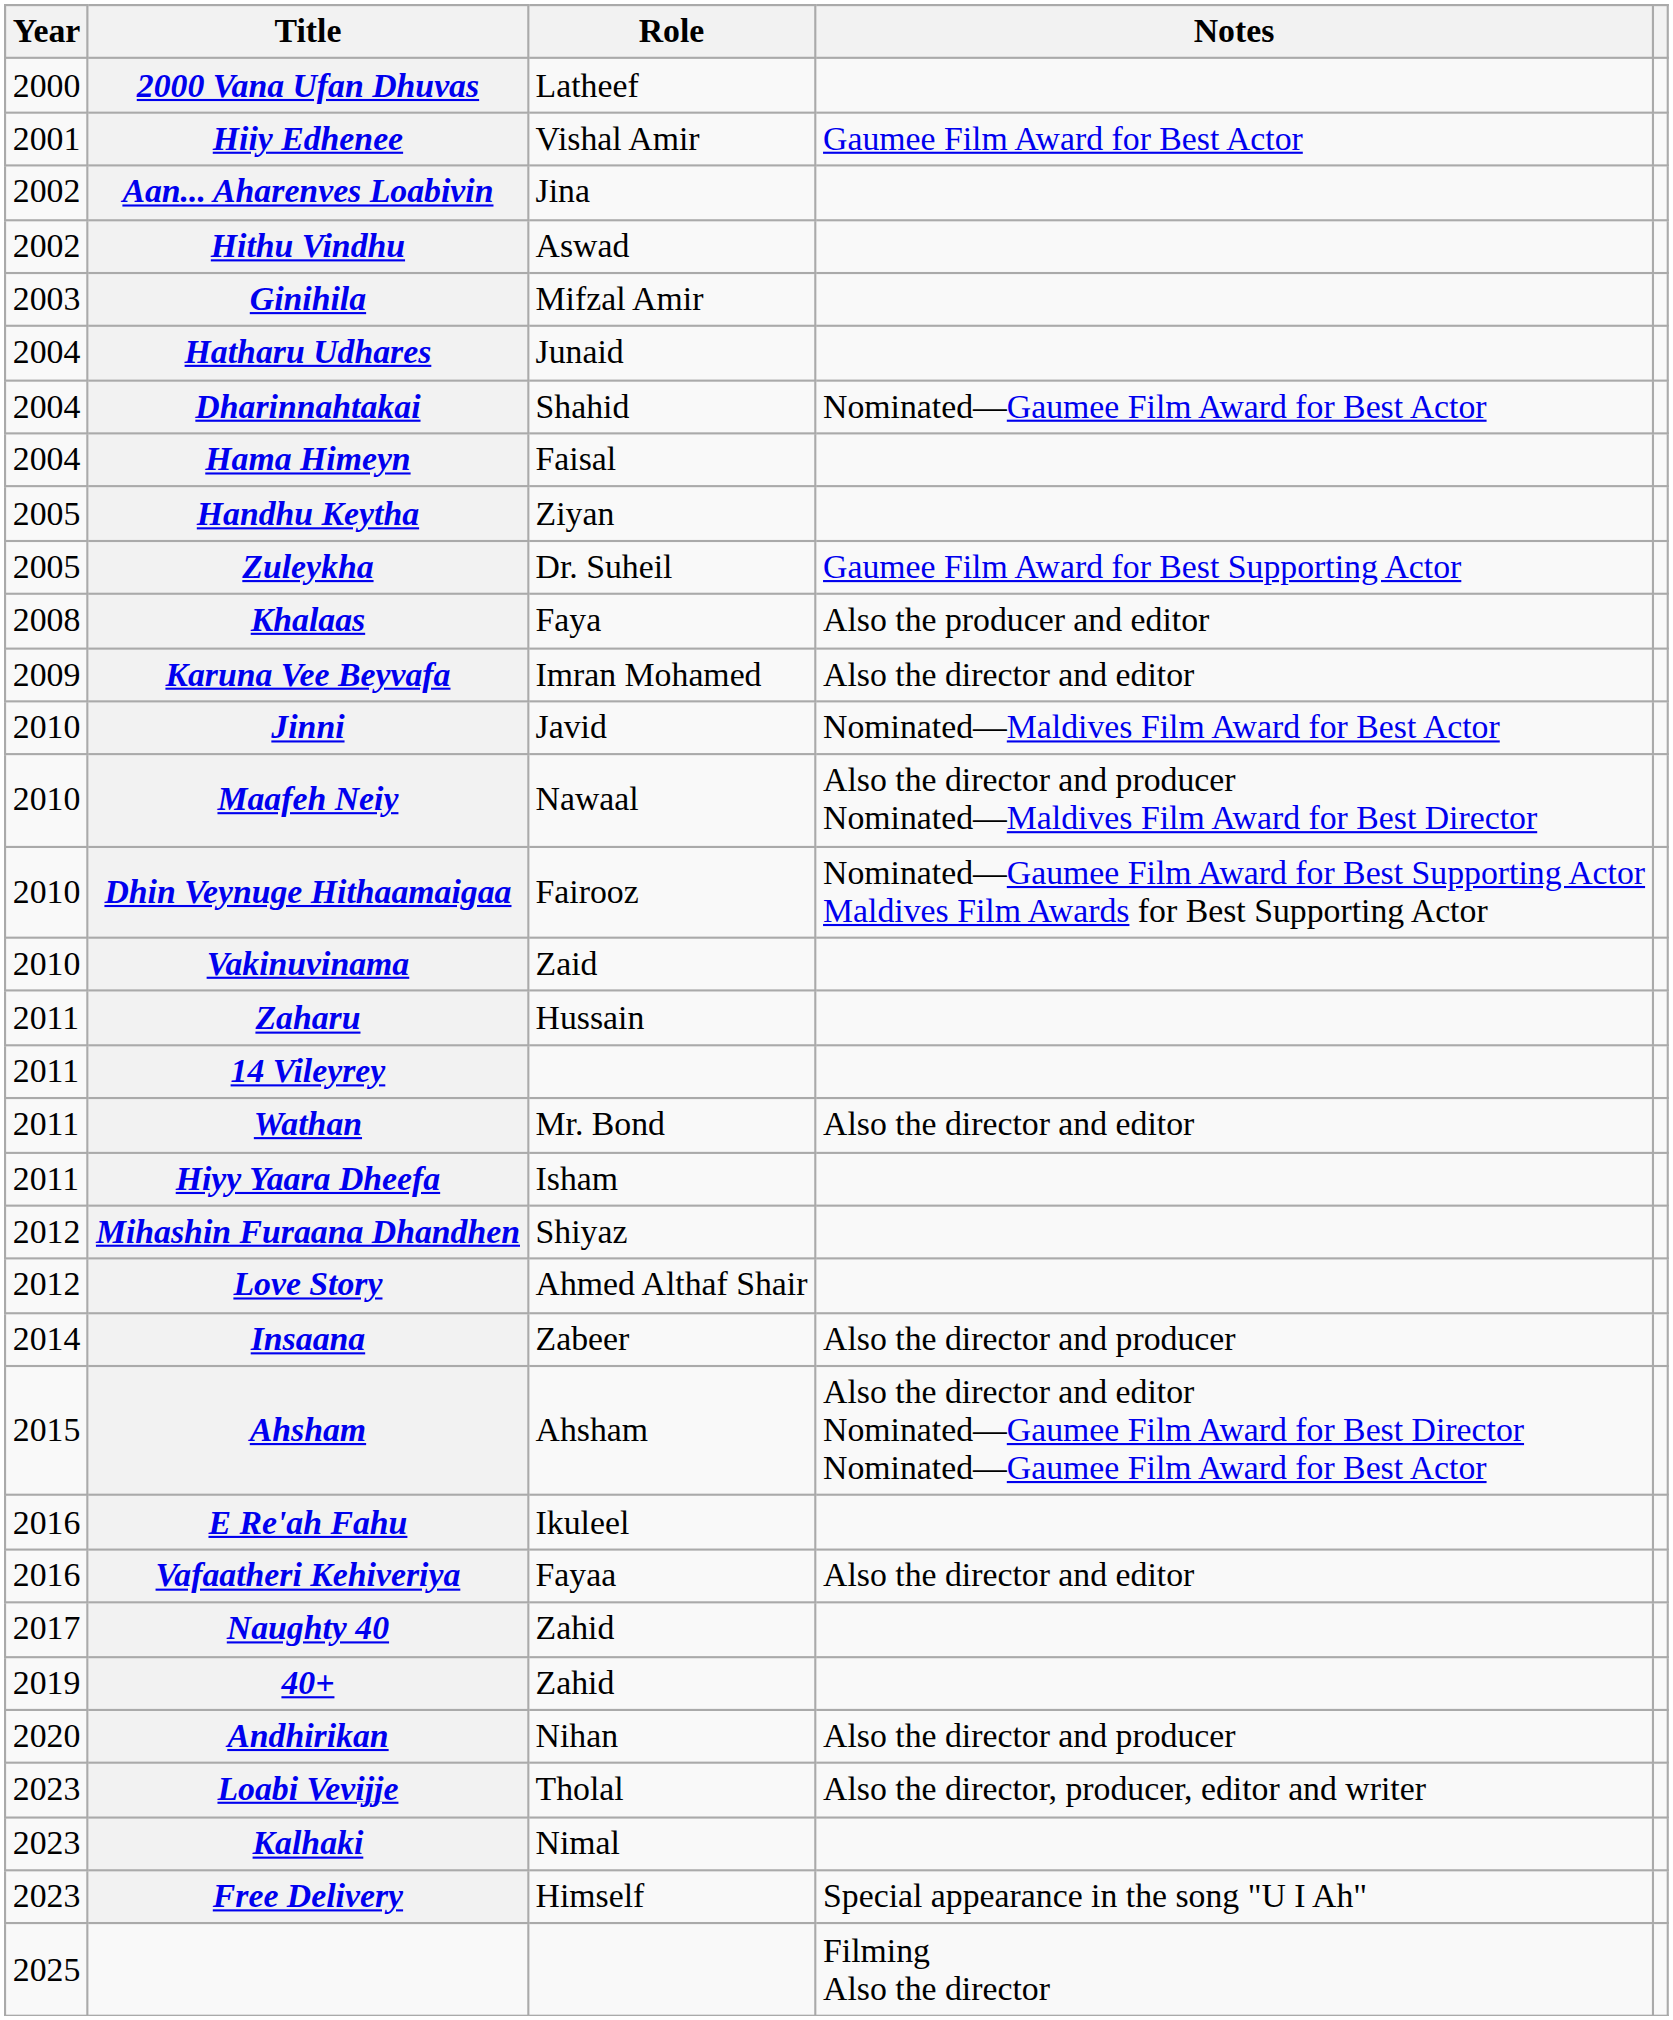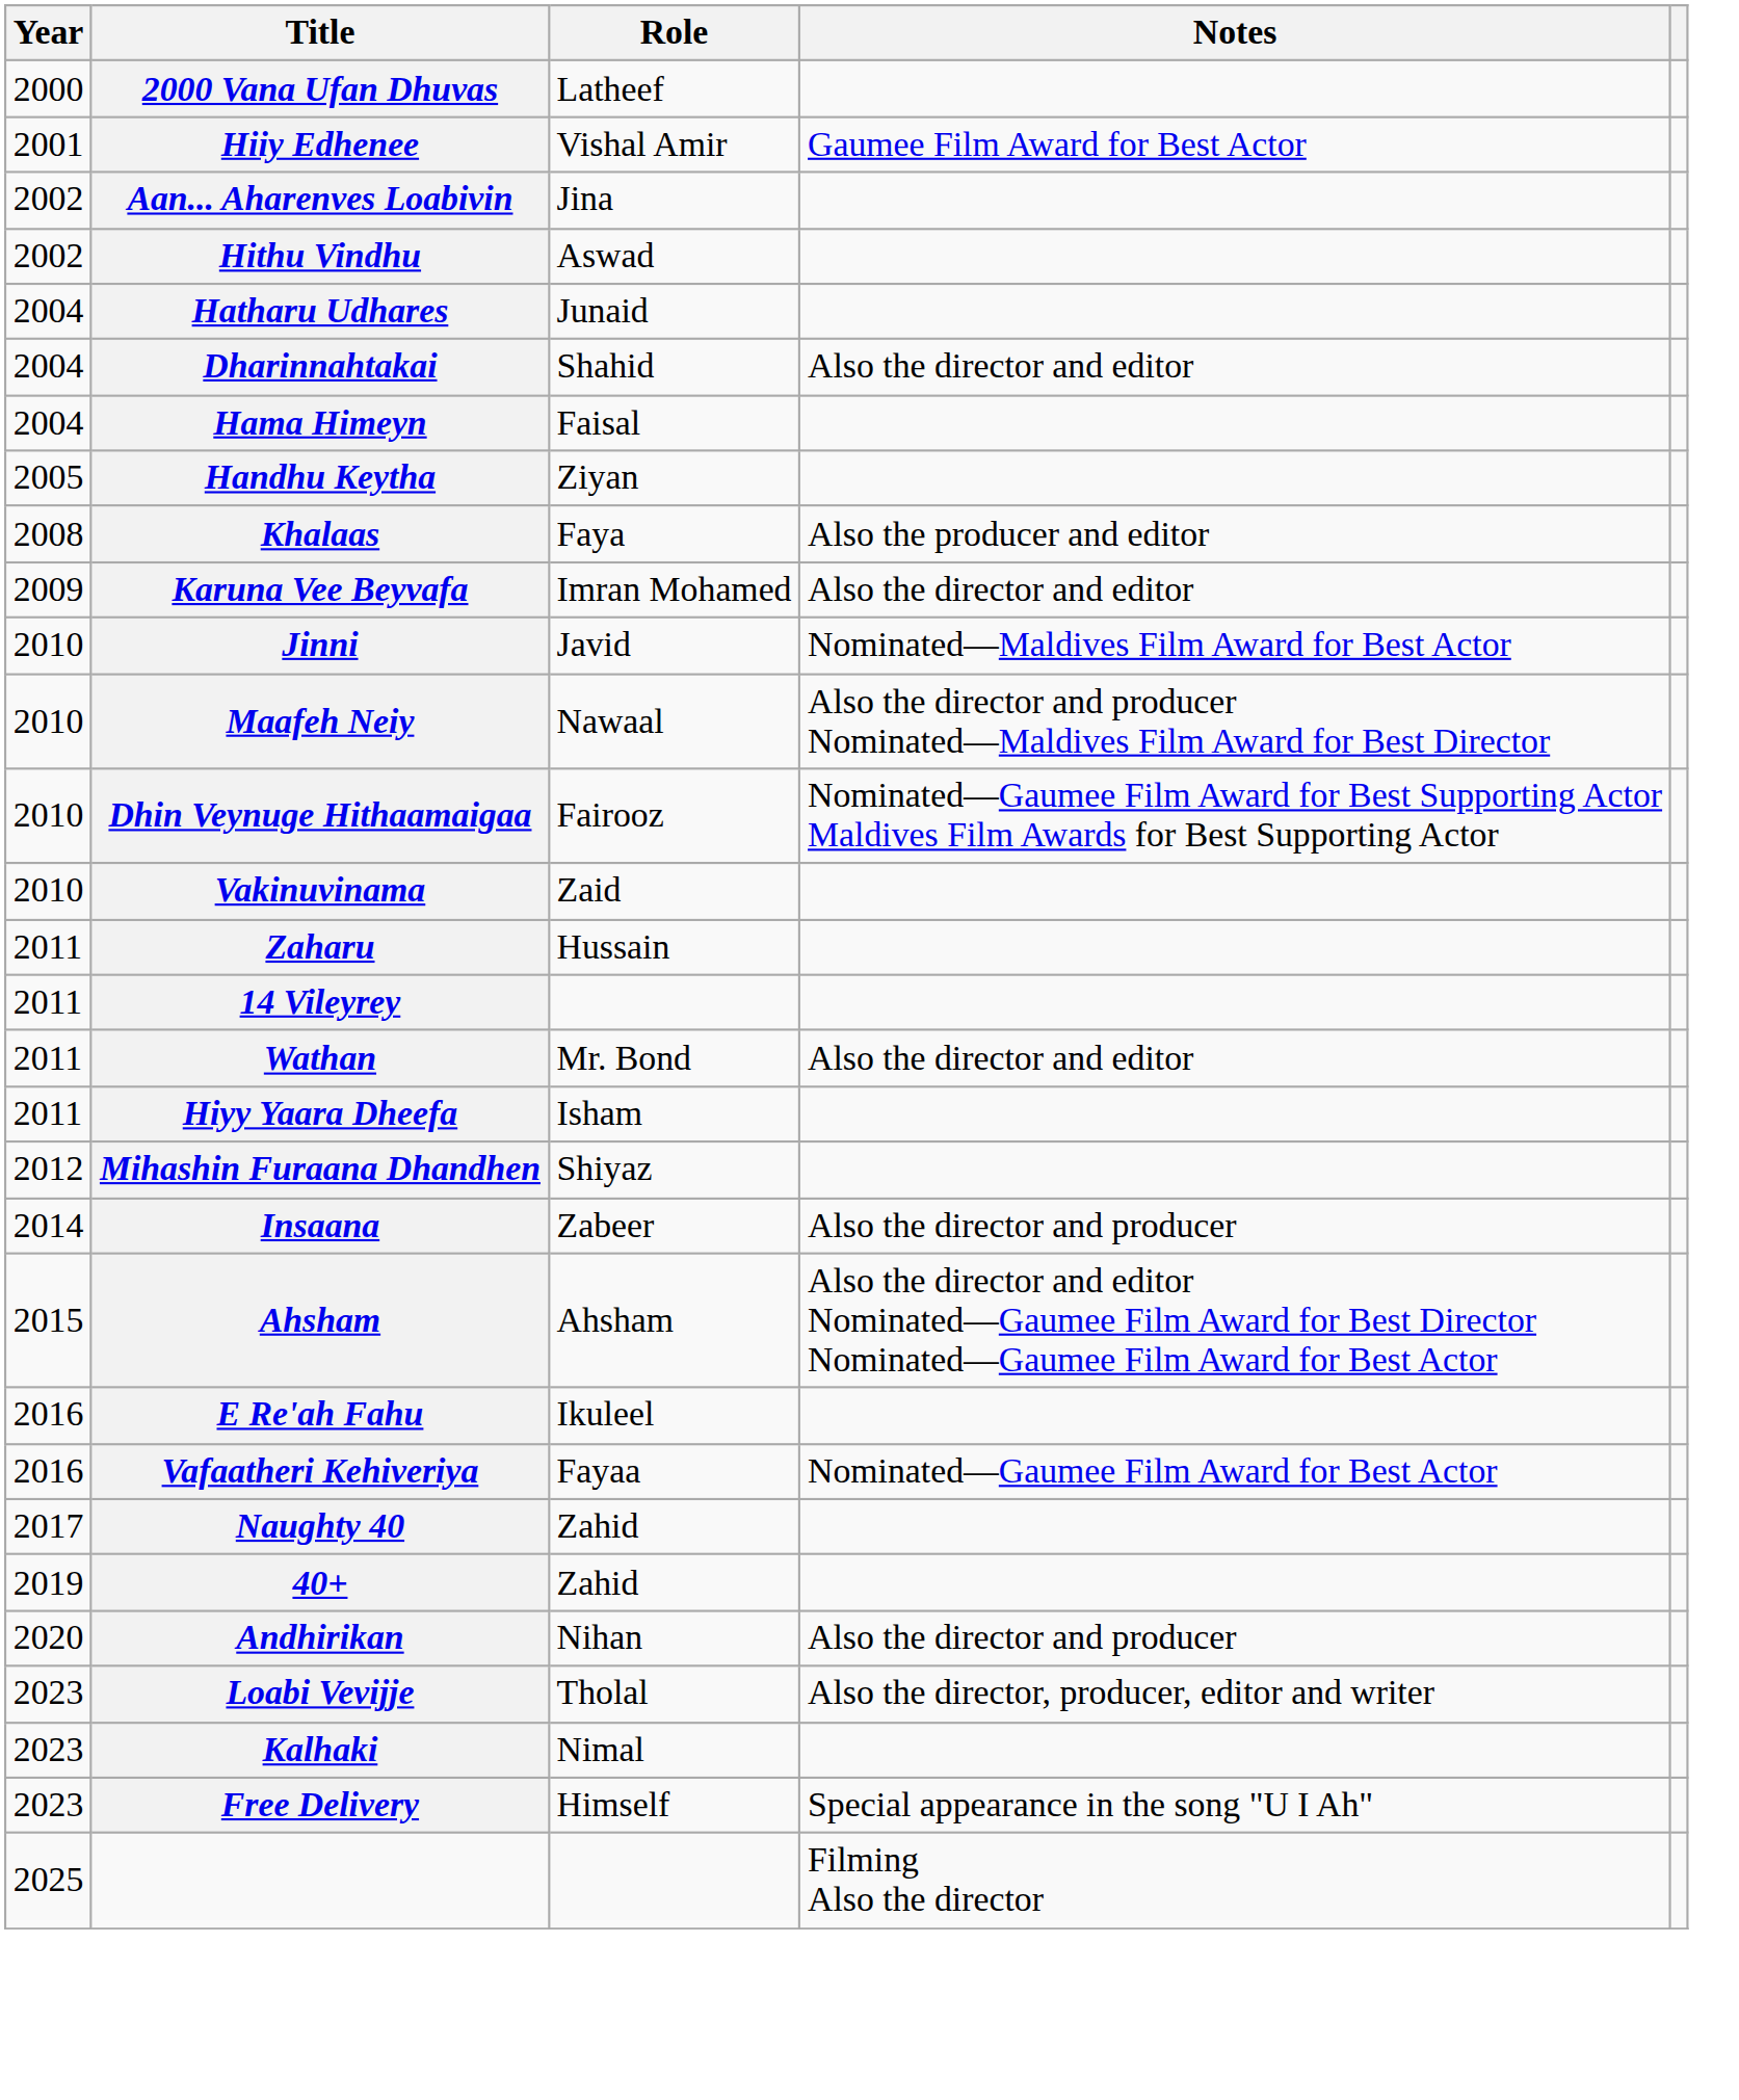 <table class="wikitable sortable plainrowheaders">
 <tr style="background:#ccc; text-align:center;">
 <th scope="col">Year</th>
 <th scope="col">Title</th>
 <th scope="col">Role</th>
 <th scope="col">Notes</th>
 <th scope="col" class="unsortable"></th>
 </tr>
 <tr>
 <td>2000</td>
 <th scope="row"><em><a href='#'>2000 Vana Ufan Dhuvas</a></em></th>
 <td>Latheef</td>
 <td></td>
 <td style="text-align: center;"></td>
 </tr>
 <tr>
 <td>2001</td>
 <th scope="row"><em><a href='#'>Hiiy Edhenee</a></em></th>
 <td>Vishal Amir</td>
 <td><a href='#'>Gaumee Film Award for Best Actor</a></td>
 <td style="text-align: center;"></td>
 </tr>
 <tr>
 <td>2002</td>
 <th scope="row"><em><a href='#'>Aan... Aharenves Loabivin</a></em></th>
 <td>Jina</td>
 <td></td>
 <td style="text-align: center;"></td>
 </tr>
 <tr>
 <td>2002</td>
 <th scope="row"><em><a href='#'>Hithu Vindhu</a></em></th>
 <td>Aswad</td>
 <td></td>
 <td style="text-align: center;"></td>
 </tr>
 <tr>
-<td>2003</td>
-<th scope="row"><em><a href='#'>Ginihila</a></em></th>
-<td>Mifzal Amir</td>
-<td></td>
-<td style="text-align: center;"></td>
-</tr>
-<tr>
 <td>2004</td>
 <th scope="row"><em><a href='#'>Hatharu Udhares</a></em></th>
 <td>Junaid</td>
 <td></td>
 <td style="text-align: center;"></td>
 </tr>
 <tr>
 <td>2004</td>
 <th scope="row"><em><a href='#'>Dharinnahtakai</a></em></th>
 <td>Shahid</td>
-<td>Nominated—<a href='#'>Gaumee Film Award for Best Actor</a></td>
+<td>Also the director and editor</td>
 <td style="text-align: center;"></td>
 </tr>
 <tr>
 <td>2004</td>
 <th scope="row"><em><a href='#'>Hama Himeyn</a></em></th>
 <td>Faisal</td>
 <td></td>
 <td style="text-align: center;"></td>
 </tr>
 <tr>
 <td>2005</td>
 <th scope="row"><em><a href='#'>Handhu Keytha</a></em></th>
 <td>Ziyan</td>
 <td></td>
-<td style="text-align: center;"></td>
-</tr>
-<tr>
-<td>2005</td>
-<th scope="row"><em><a href='#'>Zuleykha</a></em></th>
-<td>Dr. Suheil</td>
-<td><a href='#'>Gaumee Film Award for Best Supporting Actor</a></td>
 <td style="text-align: center;"></td>
 </tr>
 <tr>
 <td>2008</td>
 <th scope="row"><em><a href='#'>Khalaas</a></em></th>
 <td>Faya</td>
 <td>Also the producer and editor</td>
 <td style="text-align: center;"></td>
 </tr>
 <tr>
 <td>2009</td>
 <th scope="row"><em><a href='#'>Karuna Vee Beyvafa</a></em></th>
 <td>Imran Mohamed</td>
 <td>Also the director and editor</td>
 <td style="text-align: center;"></td>
 </tr>
 <tr>
 <td>2010</td>
 <th scope="row"><em><a href='#'>Jinni</a></em></th>
 <td>Javid</td>
 <td>Nominated—<a href='#'>Maldives Film Award for Best Actor</a></td>
 <td style="text-align: center;"></td>
 </tr>
 <tr>
 <td>2010</td>
 <th scope="row"><em><a href='#'>Maafeh Neiy</a></em></th>
 <td>Nawaal</td>
 <td>Also the director and producer<br>Nominated—<a href='#'>Maldives Film Award for Best Director</a></td>
 <td style="text-align: center;"></td>
 </tr>
 <tr>
 <td>2010</td>
 <th scope="row"><em><a href='#'>Dhin Veynuge Hithaamaigaa</a></em></th>
 <td>Fairooz</td>
 <td>Nominated—<a href='#'>Gaumee Film Award for Best Supporting Actor</a><br><a href='#'>Maldives Film Awards</a> for Best Supporting Actor</td>
 <td style="text-align: center;"></td>
 </tr>
 <tr>
 <td>2010</td>
 <th scope="row"><em><a href='#'>Vakinuvinama</a></em></th>
 <td>Zaid</td>
 <td></td>
 <td style="text-align: center;"></td>
 </tr>
 <tr>
 <td>2011</td>
 <th scope="row"><em><a href='#'>Zaharu</a></em></th>
 <td>Hussain</td>
 <td></td>
 <td style="text-align: center;"></td>
 </tr>
 <tr>
 <td>2011</td>
 <th scope="row"><em><a href='#'>14 Vileyrey</a></em></th>
 <td></td>
 <td></td>
 <td style="text-align: center;"></td>
 </tr>
 <tr>
 <td>2011</td>
 <th scope="row"><em><a href='#'>Wathan</a></em></th>
 <td>Mr. Bond</td>
 <td>Also the director and editor</td>
 <td style="text-align: center;"></td>
 </tr>
 <tr>
 <td>2011</td>
 <th scope="row"><em><a href='#'>Hiyy Yaara Dheefa</a></em></th>
 <td>Isham</td>
 <td></td>
 <td style="text-align: center;"></td>
 </tr>
 <tr>
 <td>2012</td>
 <th scope="row"><em><a href='#'>Mihashin Furaana Dhandhen</a></em></th>
 <td>Shiyaz</td>
 <td></td>
 <td style="text-align: center;"></td>
 </tr>
 <tr>
-<td>2012</td>
-<th scope="row"><em><a href='#'>Love Story</a></em></th>
-<td>Ahmed Althaf Shair</td>
-<td></td>
-<td style="text-align: center;"></td>
-</tr>
-<tr>
 <td>2014</td>
 <th scope="row"><em><a href='#'>Insaana</a></em></th>
 <td>Zabeer</td>
 <td>Also the director and producer</td>
 <td style="text-align: center;"></td>
 </tr>
 <tr>
 <td>2015</td>
 <th scope="row"><em><a href='#'>Ahsham</a></em></th>
 <td>Ahsham</td>
 <td>Also the director and editor<br>Nominated—<a href='#'>Gaumee Film Award for Best Director</a><br>Nominated—<a href='#'>Gaumee Film Award for Best Actor</a></td>
 <td style="text-align: center;"></td>
 </tr>
 <tr>
 <td>2016</td>
 <th scope="row"><em><a href='#'>E Re'ah Fahu</a></em></th>
 <td>Ikuleel</td>
 <td></td>
 <td style="text-align: center;"></td>
 </tr>
 <tr>
 <td>2016</td>
 <th scope="row"><em><a href='#'>Vafaatheri Kehiveriya</a></em></th>
 <td>Fayaa</td>
-<td>Also the director and editor</td>
+<td>Nominated—<a href='#'>Gaumee Film Award for Best Actor</a></td>
 <td style="text-align: center;"></td>
 </tr>
 <tr>
 <td>2017</td>
 <th scope="row"><em><a href='#'>Naughty 40</a></em></th>
 <td>Zahid</td>
 <td></td>
 <td style="text-align: center;"></td>
 </tr>
 <tr>
 <td>2019</td>
 <th scope="row"><em><a href='#'>40+</a></em></th>
 <td>Zahid</td>
 <td></td>
 <td style="text-align: center;"></td>
 </tr>
 <tr>
 <td>2020</td>
 <th scope="row"><em><a href='#'>Andhirikan</a></em></th>
 <td>Nihan</td>
 <td>Also the director and producer</td>
 <td style="text-align: center;"></td>
 </tr>
 <tr>
 <td>2023</td>
 <th scope="row"><em><a href='#'>Loabi Vevijje</a></em></th>
 <td>Tholal</td>
 <td>Also the director, producer, editor and writer</td>
 <td style="text-align:center;"></td>
 </tr>
 <tr>
 <td>2023</td>
 <th scope="row"><em><a href='#'>Kalhaki</a></em></th>
 <td>Nimal</td>
 <td></td>
 <td style="text-align: center;"></td>
 </tr>
 <tr>
 <td>2023</td>
 <th scope="row"><em><a href='#'>Free Delivery</a></em></th>
 <td>Himself</td>
 <td>Special appearance in the song "U I Ah"</td>
 <td style="text-align:center;"></td>
 </tr>
 <tr>
 <td>2025</td>
 <td></td>
 <td></td>
 <td>Filming<br>Also the director</td>
 <td></td>
 </tr>
 <tr>
 </tr>
 </table>
